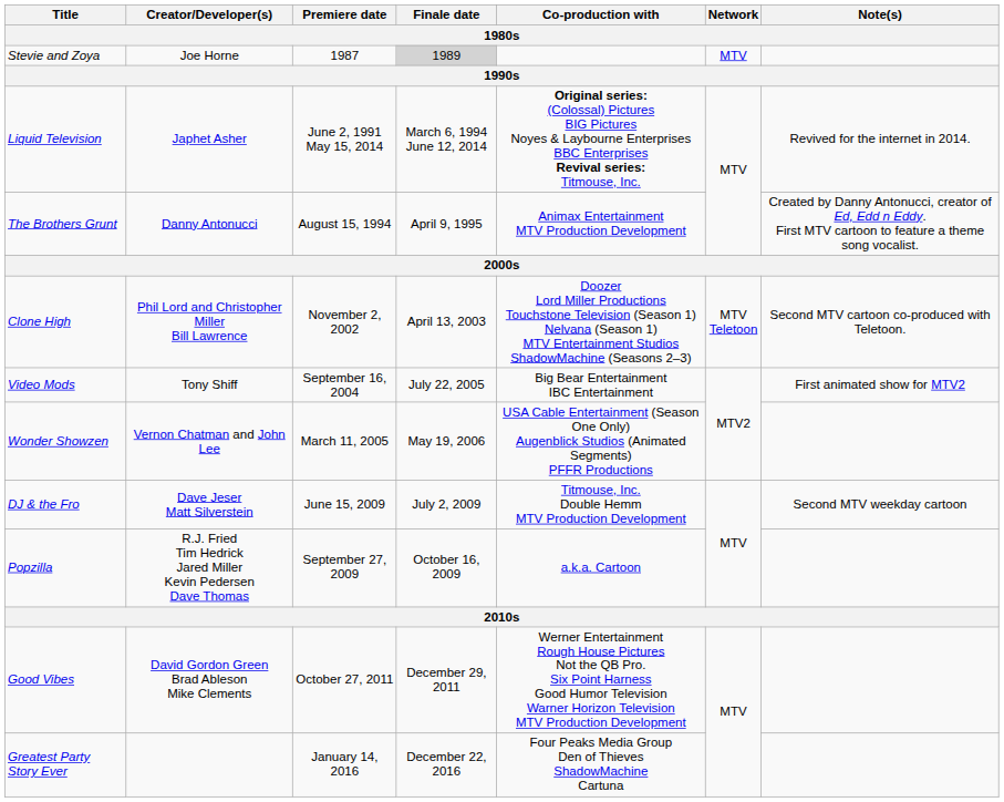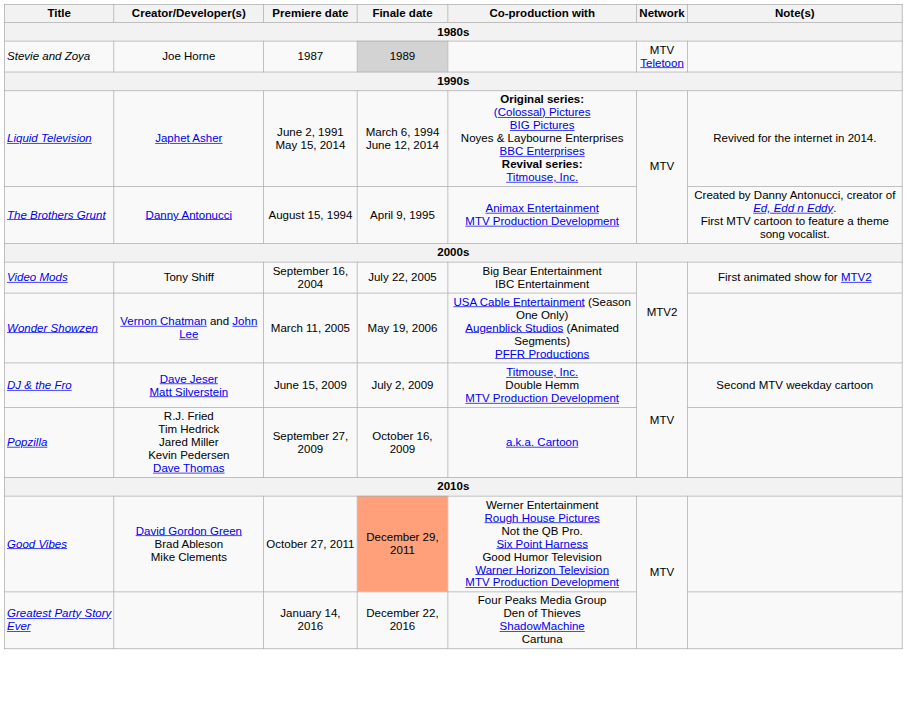 <table class="wikitable plainrowheaders sortable" style="text-align:center;">
 <tr>
 <th scope="col">Title</th>
 <th scope="col">Creator/Developer(s)</th>
 <th scope="col">Premiere date</th>
 <th scope="col">Finale date</th>
 <th scope="col">Co-production with</th>
 <th scope="col">Network</th>
 <th scope="col">Note(s)</th>
 </tr>
 <tr>
 <th colspan="7" style="background-color:#white;">1980s</th>
 </tr>
 <tr>
 <td scope="row" style="text-align:left;"><em>Stevie and Zoya</em></td>
 <td>Joe Horne</td>
 <td>1987</td>
 <td style="background: lightgrey;">1989</td>
 <td></td>
-<td><a href='#'>MTV</a></td>
+<td>MTV<br><a href='#'>Teletoon</a></td>
 <td></td>
 </tr>
 <tr>
 <th colspan="7" style="background-color:#white;">1990s</th>
 </tr>
 <tr>
 <td scope="row" style="text-align:left;"><em><a href='#'>Liquid Television</a></em></td>
 <td><a href='#'>Japhet Asher</a></td>
 <td>June 2, 1991<br>May 15, 2014</td>
 <td>March 6, 1994<br>June 12, 2014</td>
 <td><strong>Original series:</strong><br><a href='#'>(Colossal) Pictures</a><br><a href='#'>BIG Pictures</a><br>Noyes & Laybourne Enterprises<br><a href='#'>BBC Enterprises</a><br><strong>Revival series:</strong><br><a href='#'>Titmouse, Inc.</a></td>
 <td rowspan="2">MTV</td>
 <td>Revived for the internet in 2014.</td>
 </tr>
 <tr>
 <td scope="row" style="text-align:left;"><em><a href='#'>The Brothers Grunt</a></em></td>
 <td><a href='#'>Danny Antonucci</a></td>
 <td>August 15, 1994</td>
 <td>April 9, 1995</td>
 <td><a href='#'>Animax Entertainment</a><br><a href='#'>MTV Production Development</a></td>
 <td>Created by Danny Antonucci, creator of <em><a href='#'>Ed, Edd n Eddy</a></em>.<br>First MTV cartoon to feature a theme song vocalist.</td>
 </tr>
 <tr>
 <th colspan="7" style="background-color:#white;">2000s</th>
-</tr>
-<tr>
-<td scope="row" style="text-align:left;"><em><a href='#'>Clone High</a></em></td>
-<td><a href='#'>Phil Lord and Christopher Miller</a><br><a href='#'>Bill Lawrence</a></td>
-<td>November 2, 2002</td>
-<td>April 13, 2003</td>
-<td><a href='#'>Doozer</a><br><a href='#'>Lord Miller Productions</a><br><a href='#'>Touchstone Television</a> (Season 1)<br><a href='#'>Nelvana</a> (Season 1)<br><a href='#'>MTV Entertainment Studios</a><br><a href='#'>ShadowMachine</a> (Seasons 2–3)</td>
-<td>MTV<br><a href='#'>Teletoon</a></td>
-<td>Second MTV cartoon co-produced with Teletoon.</td>
 </tr>
 <tr>
 <td scope="row" style="text-align:left;"><em><a href='#'>Video Mods</a></em></td>
 <td>Tony Shiff</td>
 <td>September 16, 2004</td>
 <td>July 22, 2005</td>
 <td>Big Bear Entertainment<br>IBC Entertainment</td>
 <td rowspan="2">MTV2</td>
 <td>First animated show for <a href='#'>MTV2</a></td>
 </tr>
 <tr>
 <td scope="row" style="text-align:left;"><em><a href='#'>Wonder Showzen</a></em></td>
 <td><a href='#'>Vernon Chatman</a> and <a href='#'>John Lee</a></td>
 <td>March 11, 2005</td>
 <td>May 19, 2006</td>
 <td><a href='#'>USA Cable Entertainment</a> (Season One Only)<br><a href='#'>Augenblick Studios</a> (Animated Segments)<br><a href='#'>PFFR Productions</a></td>
 <td></td>
 </tr>
 <tr>
 <td scope="row" style="text-align:left;"><em><a href='#'>DJ & the Fro</a></em></td>
 <td><a href='#'>Dave Jeser</a><br><a href='#'>Matt Silverstein</a></td>
 <td>June 15, 2009</td>
 <td>July 2, 2009</td>
 <td><a href='#'>Titmouse, Inc.</a><br>Double Hemm <br><a href='#'>MTV Production Development</a></td>
 <td rowspan="2">MTV</td>
 <td>Second MTV weekday cartoon</td>
 </tr>
 <tr>
 <td scope="row" style="text-align:left;"><em><a href='#'>Popzilla</a></em></td>
 <td>R.J. Fried<br>Tim Hedrick<br>Jared Miller<br>Kevin Pedersen<br><a href='#'>Dave Thomas</a></td>
 <td>September 27, 2009</td>
 <td>October 16, 2009</td>
 <td><a href='#'>a.k.a. Cartoon</a></td>
 <td></td>
 </tr>
 <tr>
 <th colspan="7" style="background-color:#white;">2010s</th>
 </tr>
 <tr>
 <td scope="row" style="text-align:left;"><em><a href='#'>Good Vibes</a></em></td>
 <td><a href='#'>David Gordon Green</a><br>Brad Ableson<br>Mike Clements</td>
 <td>October 27, 2011</td>
-<td>December 29, 2011</td>
+<td style="background: lightsalmon;">December 29, 2011</td>
 <td>Werner Entertainment<br><a href='#'>Rough House Pictures</a><br>Not the QB Pro.<br><a href='#'>Six Point Harness</a><br>Good Humor Television<br><a href='#'>Warner Horizon Television</a><br><a href='#'>MTV Production Development</a></td>
 <td rowspan="2">MTV</td>
 <td></td>
 </tr>
 <tr>
 <td scope="row" style="text-align:left;"><em><a href='#'>Greatest Party Story Ever</a></em></td>
 <td></td>
 <td>January 14, 2016</td>
 <td>December 22, 2016</td>
 <td>Four Peaks Media Group<br>Den of Thieves<br><a href='#'>ShadowMachine</a><br>Cartuna</td>
 <td></td>
 </tr>
 </table>
